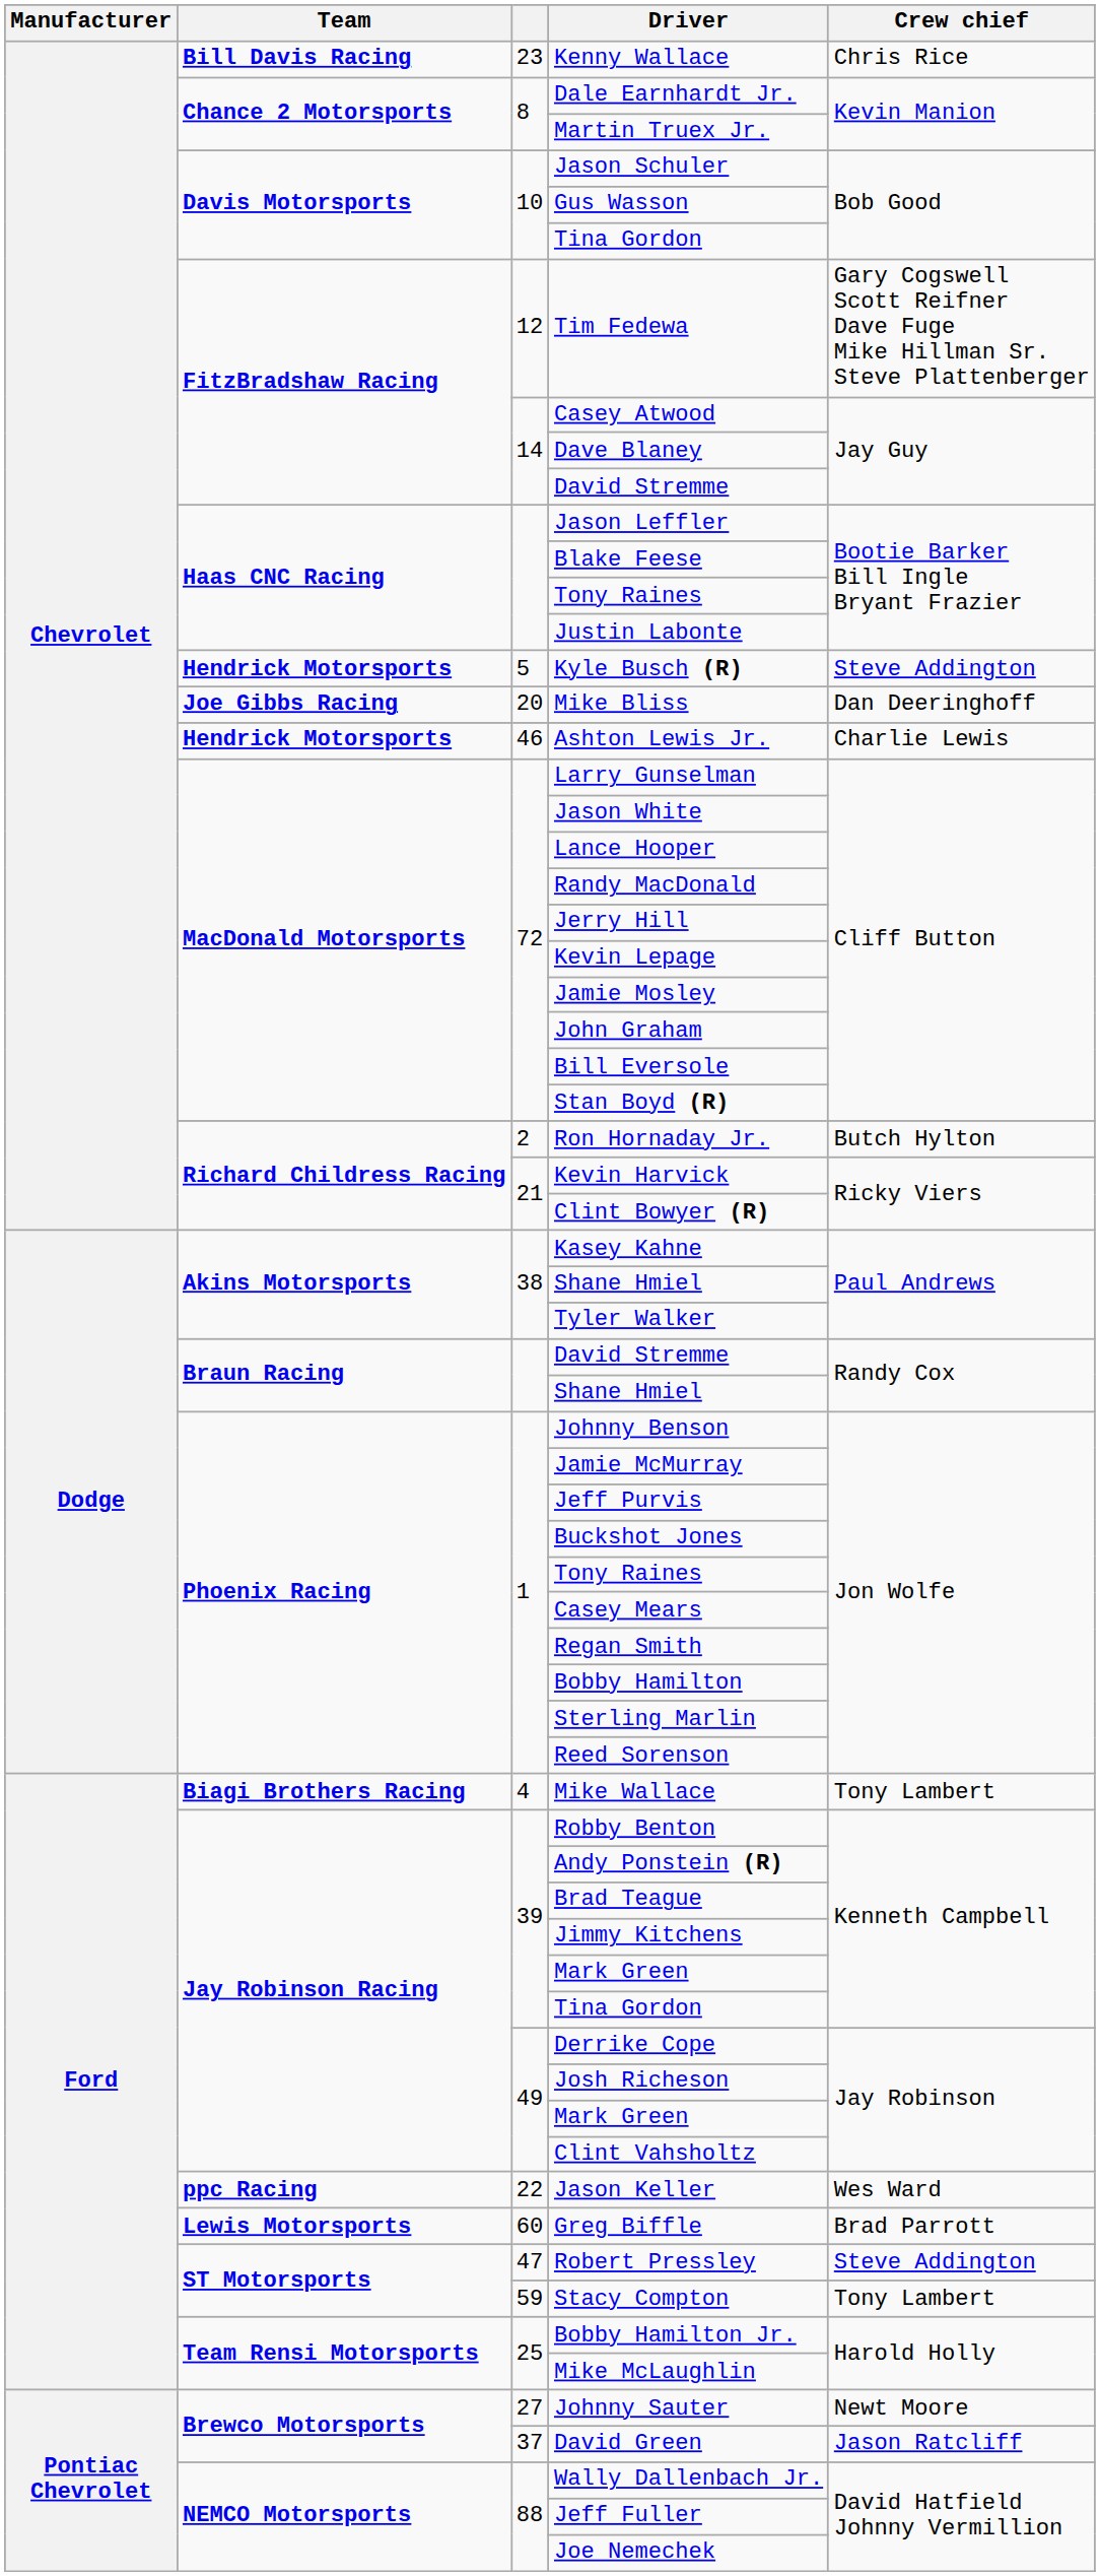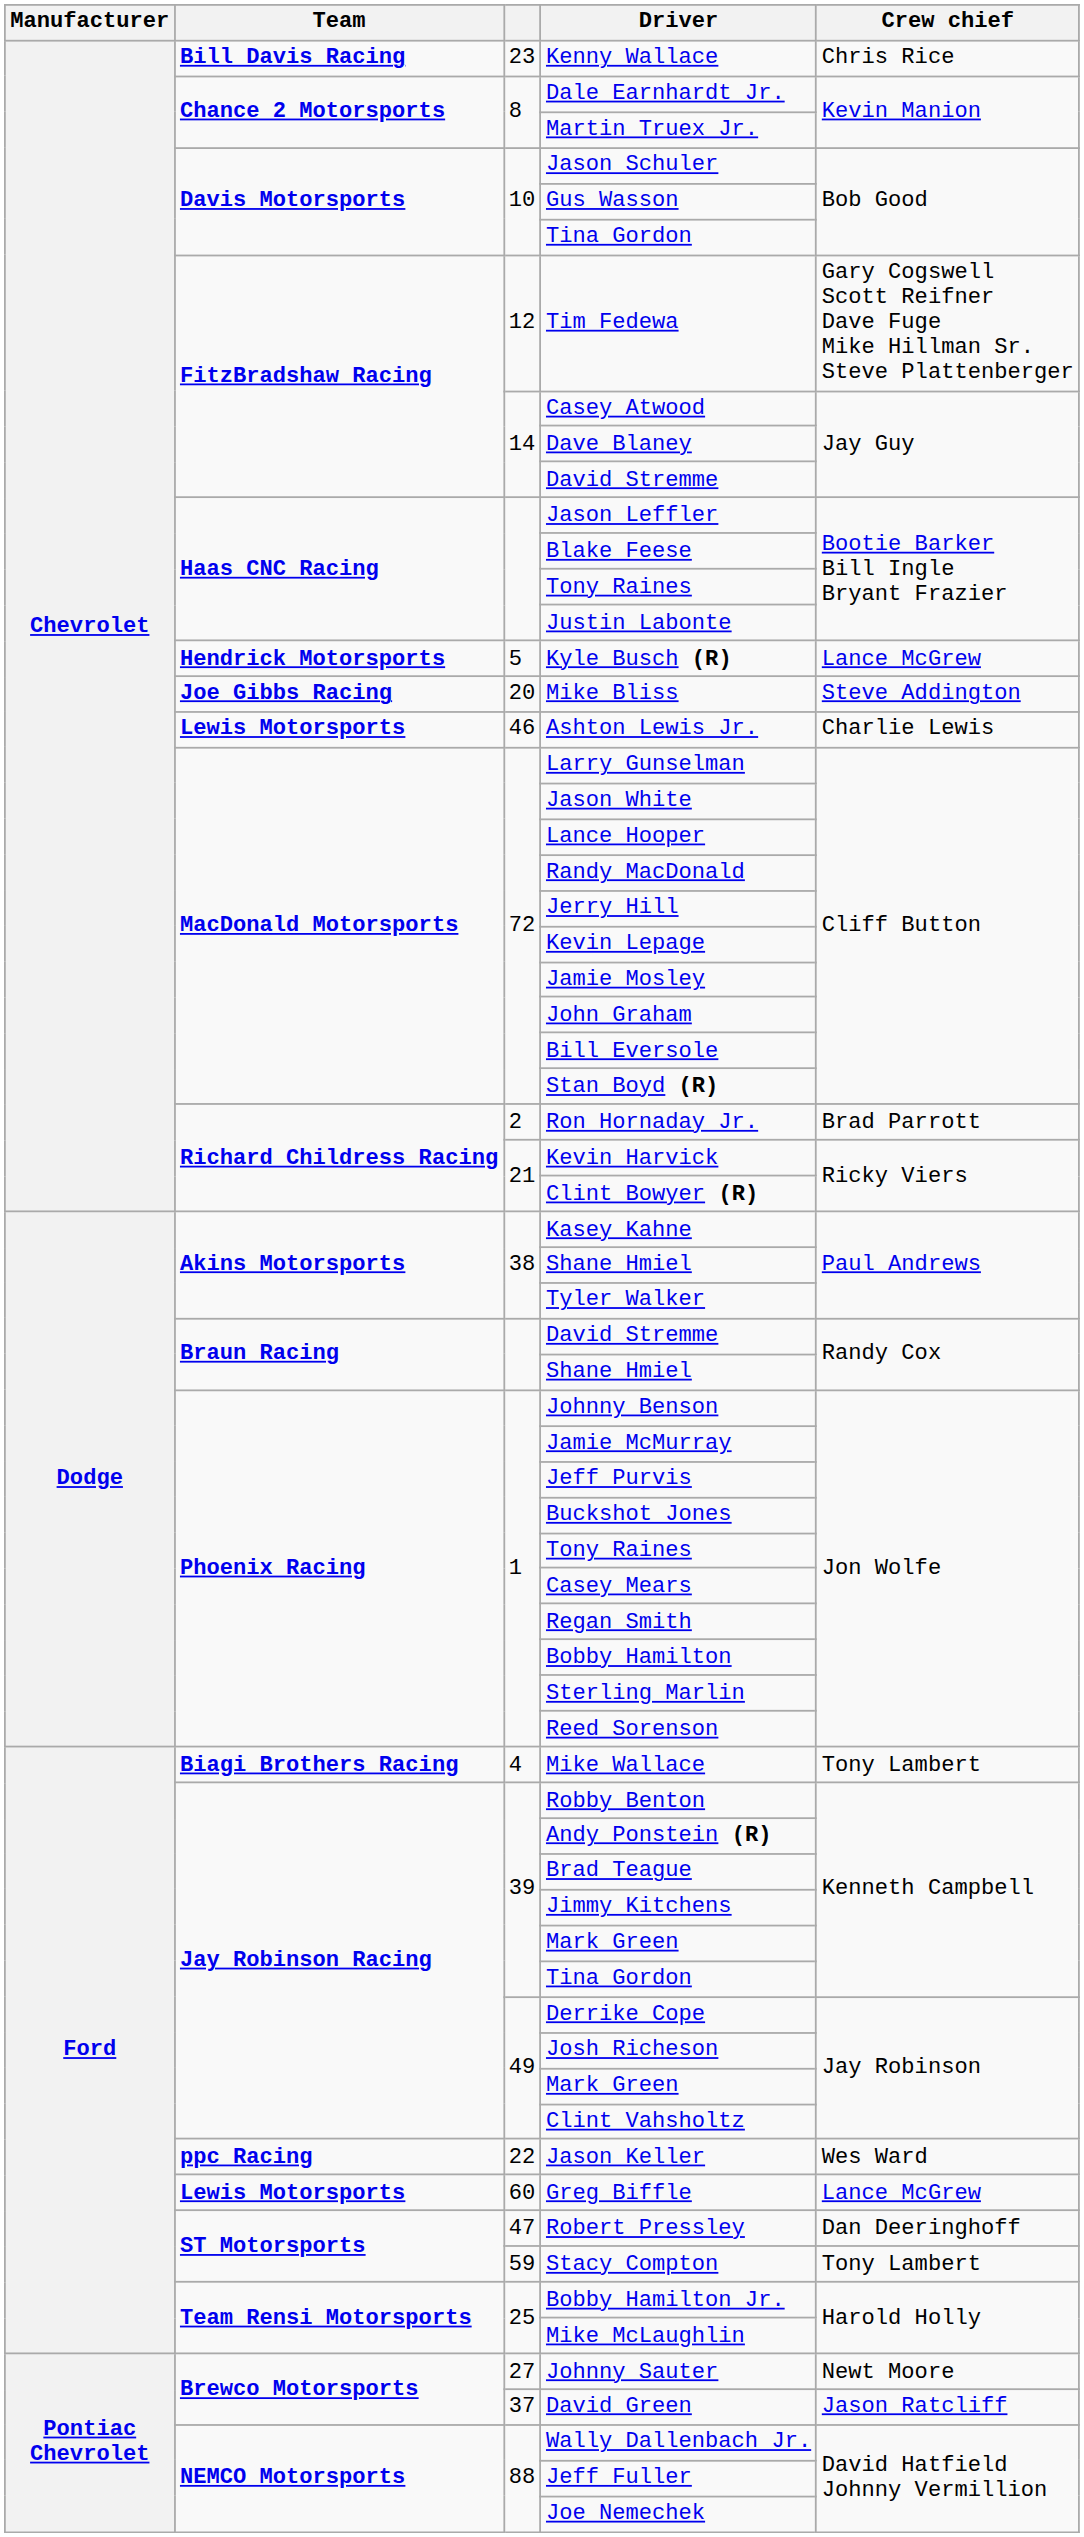 <table class="wikitable" style="font-size: 95%;">
 <tr>
 <th>Manufacturer</th>
 <th>Team</th>
 <th></th>
 <th>Driver</th>
 <th>Crew chief</th>
 </tr>
 <tr>
 <th rowspan=30><a href='#'>Chevrolet</a></th>
 <td><strong><a href='#'>Bill Davis Racing</a></strong></td>
 <td>23</td>
 <td><a href='#'>Kenny Wallace</a></td>
 <td>Chris Rice</td>
 </tr>
 <tr>
 <td rowspan=2><strong><a href='#'>Chance 2 Motorsports</a></strong></td>
 <td rowspan=2>8</td>
 <td><a href='#'>Dale Earnhardt Jr.</a> <small></small></td>
 <td rowspan=2><a href='#'>Kevin Manion</a></td>
 </tr>
 <tr>
 <td><a href='#'>Martin Truex Jr.</a> <small></small></td>
 </tr>
 <tr>
 <td rowspan=3><strong><a href='#'>Davis Motorsports</a></strong></td>
 <td rowspan=3>10</td>
 <td><a href='#'>Jason Schuler</a> <small></small></td>
 <td rowspan=3>Bob Good</td>
 </tr>
 <tr>
 <td><a href='#'>Gus Wasson</a> <small></small></td>
 </tr>
 <tr>
 <td><a href='#'>Tina Gordon</a> <small></small></td>
 </tr>
 <tr>
 <td rowspan=4><strong><a href='#'>FitzBradshaw Racing</a></strong></td>
 <td>12</td>
 <td><a href='#'>Tim Fedewa</a></td>
 <td>Gary Cogswell <small></small> <br> Scott Reifner <br> Dave Fuge <br> Mike Hillman Sr. <br> Steve Plattenberger</td>
 </tr>
 <tr>
 <td rowspan=3>14</td>
 <td><a href='#'>Casey Atwood</a> <small></small></td>
 <td rowspan=3>Jay Guy</td>
 </tr>
 <tr>
 <td><a href='#'>Dave Blaney</a> <small></small></td>
 </tr>
 <tr>
 <td><a href='#'>David Stremme</a> <small></small></td>
 </tr>
 <tr>
 <td rowspan=4><strong><a href='#'>Haas CNC Racing</a></strong></td>
 <td rowspan=4></td>
 <td><a href='#'>Jason Leffler</a> <small></small></td>
 <td rowspan=4><a href='#'>Bootie Barker</a> <small></small> <br> Bill Ingle <small></small> <br> Bryant Frazier <small></small></td>
 </tr>
 <tr>
 <td><a href='#'>Blake Feese</a> <small></small></td>
 </tr>
 <tr>
 <td><a href='#'>Tony Raines</a> <small></small></td>
 </tr>
 <tr>
 <td><a href='#'>Justin Labonte</a> <small></small></td>
 </tr>
 <tr>
 <td><strong><a href='#'>Hendrick Motorsports</a></strong></td>
 <td>5</td>
 <td><a href='#'>Kyle Busch</a> <strong>(R)</strong></td>
-<td><a href='#'>Steve Addington</a></td>
+<td><a href='#'>Lance McGrew</a></td>
 </tr>
 <tr>
 <td><strong><a href='#'>Joe Gibbs Racing</a></strong></td>
 <td>20</td>
 <td><a href='#'>Mike Bliss</a></td>
-<td>Dan Deeringhoff</td>
+<td><a href='#'>Steve Addington</a></td>
 </tr>
 <tr>
-<td><strong><a href='#'>Hendrick Motorsports</a></strong></td>
+<td><strong><a href='#'>Lewis Motorsports</a></strong></td>
 <td>46</td>
 <td><a href='#'>Ashton Lewis Jr.</a></td>
 <td>Charlie Lewis</td>
 </tr>
 <tr>
 <td rowspan=10><strong><a href='#'>MacDonald Motorsports</a></strong></td>
 <td rowspan=10>72</td>
 <td><a href='#'>Larry Gunselman</a> <small></small></td>
 <td rowspan=10>Cliff Button</td>
 </tr>
 <tr>
 <td><a href='#'>Jason White</a> <small></small></td>
 </tr>
 <tr>
 <td><a href='#'>Lance Hooper</a> <small></small></td>
 </tr>
 <tr>
 <td><a href='#'>Randy MacDonald</a> <small></small></td>
 </tr>
 <tr>
 <td><a href='#'>Jerry Hill</a> <small></small></td>
 </tr>
 <tr>
 <td><a href='#'>Kevin Lepage</a> <small></small></td>
 </tr>
 <tr>
 <td><a href='#'>Jamie Mosley</a> <small></small></td>
 </tr>
 <tr>
 <td><a href='#'>John Graham</a> <small></small></td>
 </tr>
 <tr>
 <td><a href='#'>Bill Eversole</a> <small></small></td>
 </tr>
 <tr>
 <td><a href='#'>Stan Boyd</a> <strong>(R)</strong> <small></small></td>
 </tr>
 <tr>
 <td rowspan=3><strong><a href='#'>Richard Childress Racing</a></strong></td>
 <td>2</td>
 <td><a href='#'>Ron Hornaday Jr.</a></td>
-<td>Butch Hylton</td>
+<td>Brad Parrott</td>
 </tr>
 <tr>
 <td rowspan=2>21</td>
 <td><a href='#'>Kevin Harvick</a> <small></small></td>
 <td rowspan=2>Ricky Viers</td>
 </tr>
 <tr>
 <td><a href='#'>Clint Bowyer</a> <strong>(R)</strong> <small></small></td>
 </tr>
 <tr>
 <th rowspan=15><a href='#'>Dodge</a></th>
 <td rowspan=3><strong><a href='#'>Akins Motorsports</a></strong></td>
 <td rowspan=3>38</td>
 <td><a href='#'>Kasey Kahne</a> <small></small></td>
 <td rowspan=3><a href='#'>Paul Andrews</a></td>
 </tr>
 <tr>
 <td><a href='#'>Shane Hmiel</a> <small></small></td>
 </tr>
 <tr>
 <td><a href='#'>Tyler Walker</a> <small></small></td>
 </tr>
 <tr>
 <td rowspan=2><strong><a href='#'>Braun Racing</a></strong></td>
 <td rowspan=2></td>
 <td><a href='#'>David Stremme</a> <small></small></td>
 <td rowspan=2>Randy Cox</td>
 </tr>
 <tr>
 <td><a href='#'>Shane Hmiel</a> <small></small></td>
 </tr>
 <tr>
 <td rowspan=10><strong><a href='#'>Phoenix Racing</a></strong></td>
 <td rowspan=10>1</td>
 <td><a href='#'>Johnny Benson</a> <small></small></td>
 <td rowspan=10>Jon Wolfe</td>
 </tr>
 <tr>
 <td><a href='#'>Jamie McMurray</a> <small></small></td>
 </tr>
 <tr>
 <td><a href='#'>Jeff Purvis</a> <small></small></td>
 </tr>
 <tr>
 <td><a href='#'>Buckshot Jones</a> <small></small></td>
 </tr>
 <tr>
 <td><a href='#'>Tony Raines</a> <small></small></td>
 </tr>
 <tr>
 <td><a href='#'>Casey Mears</a> <small></small></td>
 </tr>
 <tr>
 <td><a href='#'>Regan Smith</a> <small></small></td>
 </tr>
 <tr>
 <td><a href='#'>Bobby Hamilton</a> <small></small></td>
 </tr>
 <tr>
 <td><a href='#'>Sterling Marlin</a> <small></small></td>
 </tr>
 <tr>
 <td><a href='#'>Reed Sorenson</a> <small></small></td>
 </tr>
 <tr>
 <th rowspan=17><a href='#'>Ford</a></th>
 <td><strong><a href='#'>Biagi Brothers Racing</a></strong></td>
 <td>4</td>
 <td><a href='#'>Mike Wallace</a></td>
 <td>Tony Lambert</td>
 </tr>
 <tr>
 <td rowspan=10><strong><a href='#'>Jay Robinson Racing</a></strong></td>
 <td rowspan=6>39</td>
 <td><a href='#'>Robby Benton</a> <small></small></td>
 <td rowspan=6>Kenneth Campbell</td>
 </tr>
 <tr>
 <td><a href='#'>Andy Ponstein</a> <strong>(R)</strong> <small></small></td>
 </tr>
 <tr>
 <td><a href='#'>Brad Teague</a> <small></small></td>
 </tr>
 <tr>
 <td><a href='#'>Jimmy Kitchens</a> <small></small></td>
 </tr>
 <tr>
 <td><a href='#'>Mark Green</a> <small></small></td>
 </tr>
 <tr>
 <td><a href='#'>Tina Gordon</a> <small></small></td>
 </tr>
 <tr>
 <td rowspan=4>49</td>
 <td><a href='#'>Derrike Cope</a> <small></small> </td>
 <td rowspan=4>Jay Robinson</td>
 </tr>
 <tr>
 <td><a href='#'>Josh Richeson</a> <small></small> </td>
 </tr>
 <tr>
 <td><a href='#'>Mark Green</a> <small></small></td>
 </tr>
 <tr>
 <td><a href='#'>Clint Vahsholtz</a> <small></small></td>
 </tr>
 <tr>
 <td><strong><a href='#'>ppc Racing</a></strong></td>
 <td>22</td>
 <td><a href='#'>Jason Keller</a></td>
 <td>Wes Ward</td>
 </tr>
 <tr>
 <td><strong><a href='#'>Lewis Motorsports</a></strong></td>
 <td>60</td>
 <td><a href='#'>Greg Biffle</a></td>
-<td>Brad Parrott</td>
+<td><a href='#'>Lance McGrew</a></td>
 </tr>
 <tr>
 <td rowspan=2><strong><a href='#'>ST Motorsports</a></strong></td>
 <td>47</td>
 <td><a href='#'>Robert Pressley</a></td>
-<td><a href='#'>Steve Addington</a></td>
+<td>Dan Deeringhoff</td>
 </tr>
 <tr>
 <td>59</td>
 <td><a href='#'>Stacy Compton</a></td>
 <td>Tony Lambert</td>
 </tr>
 <tr>
 <td rowspan=2><strong><a href='#'>Team Rensi Motorsports</a></strong></td>
 <td rowspan=2>25</td>
 <td><a href='#'>Bobby Hamilton Jr.</a> <small></small></td>
 <td rowspan=2>Harold Holly</td>
 </tr>
 <tr>
 <td><a href='#'>Mike McLaughlin</a> <small></small></td>
 </tr>
 <tr>
 <th rowspan=5><a href='#'>Pontiac</a><br><a href='#'>Chevrolet</a></th>
 <td rowspan=2><strong><a href='#'>Brewco Motorsports</a></strong></td>
 <td>27</td>
 <td><a href='#'>Johnny Sauter</a></td>
 <td>Newt Moore</td>
 </tr>
 <tr>
 <td>37</td>
 <td><a href='#'>David Green</a></td>
 <td><a href='#'>Jason Ratcliff</a></td>
 </tr>
 <tr>
 <td rowspan=3><strong><a href='#'>NEMCO Motorsports</a></strong></td>
 <td rowspan=3>88</td>
 <td><a href='#'>Wally Dallenbach Jr.</a> <small></small></td>
 <td rowspan=3>David Hatfield <br> Johnny Vermillion</td>
 </tr>
 <tr>
 <td><a href='#'>Jeff Fuller</a> <small></small></td>
 </tr>
 <tr>
 <td><a href='#'>Joe Nemechek</a> <small></small></td>
 </tr>
 </table>
